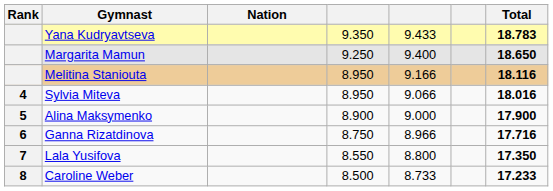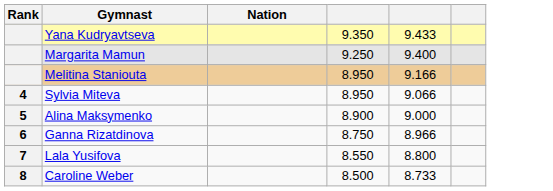 <table class="wikitable sortable" style="text-align:center; font-size:85%">
 <tr>
 <th scope="col" style="width:20px;">Rank</th>
 <th ! scope="col" style="width:170px;">Gymnast</th>
 <th ! scope="col" style="width:120px;">Nation</th>
 <th ! scope="col" style="width:60px;"></th>
 <th ! scope="col" style="width:60px;"></th>
 <th ! scope="col" style="width:30px;"></th>
-<th ! scope="col" style="width:60px;">Total</th>
 </tr>
 <tr bgcolor=fffcaf>
 <th scope=row></th>
 <td align=left><a href='#'>Yana Kudryavtseva</a></td>
 <td style="text-align:left;"></td>
 <td>9.350</td>
 <td>9.433</td>
 <td></td>
-<td><strong>18.783</strong></td>
 </tr>
 <tr bgcolor=e5e5e5>
 <th scope=row></th>
 <td align=left><a href='#'>Margarita Mamun</a></td>
 <td style="text-align:left;"></td>
 <td>9.250</td>
 <td>9.400</td>
 <td></td>
-<td><strong>18.650</strong></td>
 </tr>
 <tr bgcolor=eecc99>
 <th scope=row></th>
 <td align=left><a href='#'>Melitina Staniouta</a></td>
 <td style="text-align:left;"></td>
 <td>8.950</td>
 <td>9.166</td>
 <td></td>
-<td><strong>18.116</strong></td>
 </tr>
 <tr>
 <th scope=row>4</th>
 <td align=left><a href='#'>Sylvia Miteva</a></td>
 <td style="text-align:left;"></td>
 <td>8.950</td>
 <td>9.066</td>
 <td></td>
-<td><strong>18.016</strong></td>
 </tr>
 <tr>
 <th scope=row>5</th>
 <td align=left><a href='#'>Alina Maksymenko</a></td>
 <td style="text-align:left;"></td>
 <td>8.900</td>
 <td>9.000</td>
 <td></td>
-<td><strong>17.900</strong></td>
 </tr>
 <tr>
 <th scope=row>6</th>
 <td align=left><a href='#'>Ganna Rizatdinova</a></td>
 <td style="text-align:left;"></td>
 <td>8.750</td>
 <td>8.966</td>
 <td></td>
-<td><strong>17.716</strong></td>
 </tr>
 <tr>
 <th scope=row>7</th>
 <td align=left><a href='#'>Lala Yusifova</a></td>
 <td style="text-align:left;"></td>
 <td>8.550</td>
 <td>8.800</td>
 <td></td>
-<td><strong>17.350</strong></td>
 </tr>
 <tr>
 <th scope=row>8</th>
 <td align=left><a href='#'>Caroline Weber</a></td>
 <td style="text-align:left;"></td>
 <td>8.500</td>
 <td>8.733</td>
 <td></td>
-<td><strong>17.233</strong></td>
 </tr>
 </table>
